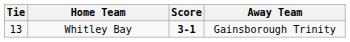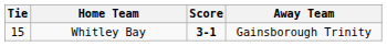 <table class="wikitable" style="text-align:center;">
 <tr>
 <th width=20>Tie</th>
 <th width=175>Home Team</th>
 <th width=20>Score</th>
 <th width=175>Away Team</th>
 </tr>
 <tr>
-<td>13</td>
+<td>15</td>
 <td>Whitley Bay</td>
 <td><strong>3-1</strong></td>
 <td>Gainsborough Trinity</td>
 </tr>
 </table>
